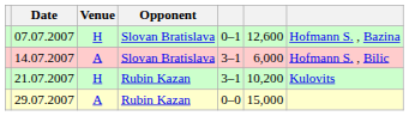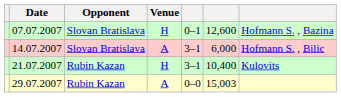 <table class="wikitable" Style="text-align: center">
 <tr>
 <th></th>
 <th>Date</th>
+<th>Opponent</th>
 <th>Venue</th>
-<th>Opponent</th>
 <th></th>
 <th></th>
 <th></th>
 </tr>
 <tr style="background:#cfc">
 <td></td>
 <td>07.07.2007</td>
+<td align="left"><a href='#'>Slovan Bratislava</a> </td>
 <td><a href='#'>H</a></td>
-<td align="left"><a href='#'>Slovan Bratislava</a> </td>
 <td>0–1</td>
 <td align="right">12,600</td>
 <td align="left"><a href='#'>Hofmann S.</a>  , <a href='#'>Bazina</a> </td>
 </tr>
 <tr style="background:#fcc">
 <td></td>
 <td>14.07.2007</td>
+<td align="left"><a href='#'>Slovan Bratislava</a> </td>
 <td><a href='#'>A</a></td>
-<td align="left"><a href='#'>Slovan Bratislava</a> </td>
 <td>3–1</td>
 <td align="right">6,000</td>
 <td align="left"><a href='#'>Hofmann S.</a>  , <a href='#'>Bilic</a> </td>
 </tr>
 <tr style="background:#cfc">
 <td></td>
 <td>21.07.2007</td>
+<td align="left"><a href='#'>Rubin Kazan</a> </td>
 <td><a href='#'>H</a></td>
-<td align="left"><a href='#'>Rubin Kazan</a> </td>
 <td>3–1</td>
-<td align="right">10,200</td>
+<td align="right">10,400</td>
 <td align="left"><a href='#'>Kulovits</a> </td>
 </tr>
 <tr style="background:#ffc">
 <td></td>
 <td>29.07.2007</td>
+<td align="left"><a href='#'>Rubin Kazan</a> </td>
 <td><a href='#'>A</a></td>
-<td align="left"><a href='#'>Rubin Kazan</a> </td>
 <td>0–0</td>
-<td align="right">15,000</td>
+<td align="right">15,003</td>
 <td align="left"></td>
 </tr>
 </table>
